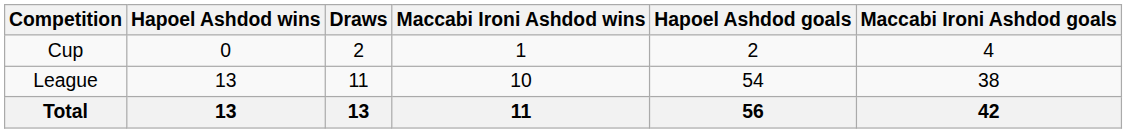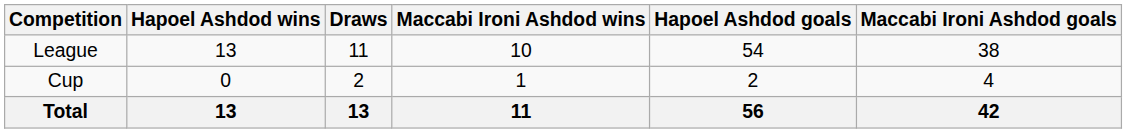 <table class="wikitable" style="text-align: center;">
 <tr>
 <th>Competition</th>
 <th>Hapoel Ashdod wins</th>
 <th>Draws</th>
 <th>Maccabi Ironi Ashdod wins</th>
 <th>Hapoel Ashdod goals</th>
 <th>Maccabi Ironi Ashdod goals</th>
 </tr>
 <tr>
+<td>League</td>
+<td>13</td>
+<td>11</td>
+<td>10</td>
+<td>54</td>
+<td>38</td>
+</tr>
+<tr>
 <td>Cup</td>
 <td>0</td>
 <td>2</td>
 <td>1</td>
 <td>2</td>
 <td>4</td>
-</tr>
-<tr>
-<td>League</td>
-<td>13</td>
-<td>11</td>
-<td>10</td>
-<td>54</td>
-<td>38</td>
 </tr>
 <tr>
 <th>Total</th>
 <th>13</th>
 <th>13</th>
 <th>11</th>
 <th>56</th>
 <th>42</th>
 </tr>
 </table>
